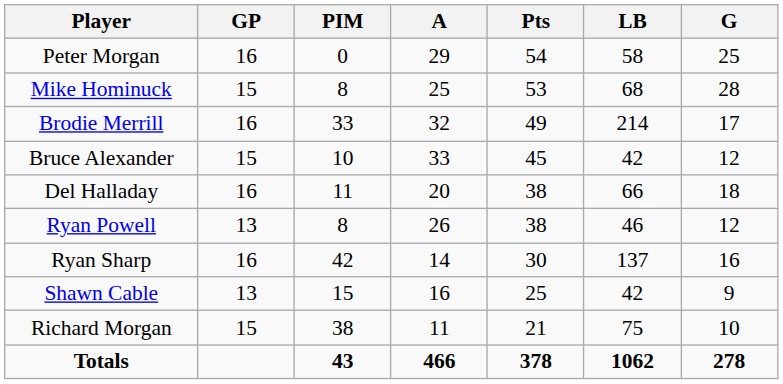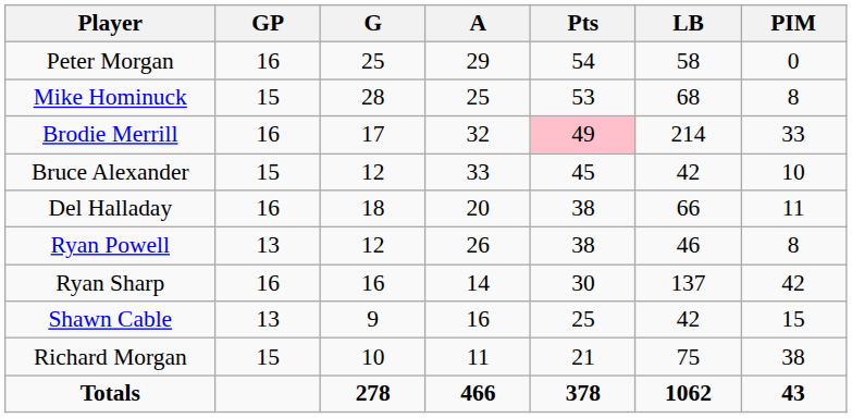 <table class="wikitable sortable">
 <tr align=center>
 <th width="20%">Player</th>
 <th width="10%">GP</th>
-<th width="10%">PIM</th>
+<th width="10%">G</th>
 <th width="10%">A</th>
 <th width="10%">Pts</th>
 <th width="10%">LB</th>
-<th width="10%">G</th>
+<th width="10%">PIM</th>
 </tr>
 <tr align=center>
 <td>Peter Morgan</td>
 <td>16</td>
-<td>0</td>
+<td>25</td>
 <td>29</td>
 <td>54</td>
 <td>58</td>
-<td>25</td>
+<td>0</td>
 </tr>
 <tr align=center>
 <td><a href='#'>Mike Hominuck</a></td>
 <td>15</td>
-<td>8</td>
+<td>28</td>
 <td>25</td>
 <td>53</td>
 <td>68</td>
-<td>28</td>
+<td>8</td>
 </tr>
 <tr align=center>
 <td><a href='#'>Brodie Merrill</a></td>
 <td>16</td>
+<td>17</td>
+<td>32</td>
+<td style="background: pink;">49</td>
+<td>214</td>
 <td>33</td>
-<td>32</td>
-<td>49</td>
-<td>214</td>
-<td>17</td>
 </tr>
 <tr align=center>
 <td>Bruce Alexander</td>
 <td>15</td>
-<td>10</td>
+<td>12</td>
 <td>33</td>
 <td>45</td>
 <td>42</td>
-<td>12</td>
+<td>10</td>
 </tr>
 <tr align=center>
 <td>Del Halladay</td>
 <td>16</td>
-<td>11</td>
+<td>18</td>
 <td>20</td>
 <td>38</td>
 <td>66</td>
-<td>18</td>
+<td>11</td>
 </tr>
 <tr align=center>
 <td><a href='#'>Ryan Powell</a></td>
 <td>13</td>
-<td>8</td>
+<td>12</td>
 <td>26</td>
 <td>38</td>
 <td>46</td>
-<td>12</td>
+<td>8</td>
 </tr>
 <tr align=center>
 <td>Ryan Sharp</td>
 <td>16</td>
-<td>42</td>
+<td>16</td>
 <td>14</td>
 <td>30</td>
 <td>137</td>
-<td>16</td>
+<td>42</td>
 </tr>
 <tr align=center>
 <td><a href='#'>Shawn Cable</a></td>
 <td>13</td>
-<td>15</td>
+<td>9</td>
 <td>16</td>
 <td>25</td>
 <td>42</td>
-<td>9</td>
+<td>15</td>
 </tr>
 <tr align=center>
 <td>Richard Morgan</td>
 <td>15</td>
-<td>38</td>
+<td>10</td>
 <td>11</td>
 <td>21</td>
 <td>75</td>
-<td>10</td>
+<td>38</td>
 </tr>
 <tr align=center>
 <td><strong>Totals</strong></td>
 <td></td>
-<td><strong>43</strong></td>
+<td><strong>278</strong></td>
 <td><strong>466</strong></td>
 <td><strong>378</strong></td>
 <td><strong>1062</strong></td>
-<td><strong>278</strong></td>
+<td><strong>43</strong></td>
 </tr>
 </table>
